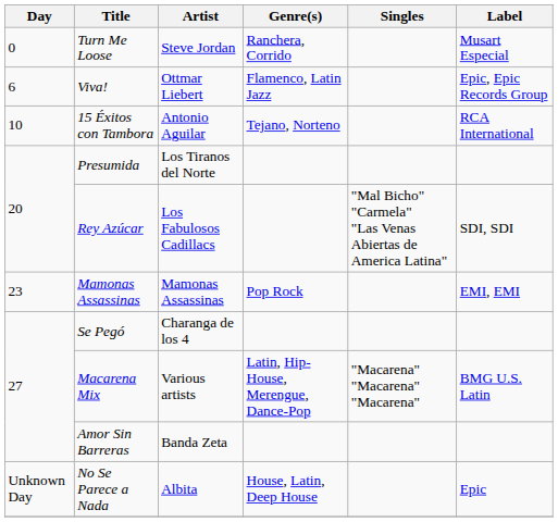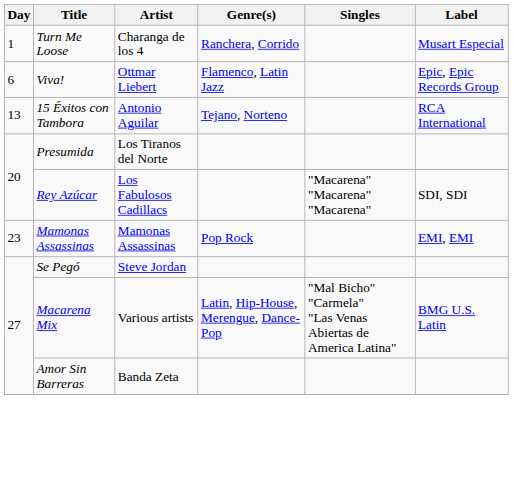 <table class="wikitable sortable" style="text-align: left;">
 <tr>
 <th>Day</th>
 <th>Title</th>
 <th>Artist</th>
 <th>Genre(s)</th>
 <th>Singles</th>
 <th>Label</th>
 </tr>
 <tr>
-<td>0</td>
+<td>1</td>
 <td><em>Turn Me Loose</em></td>
-<td><a href='#'>Steve Jordan</a></td>
+<td>Charanga de los 4</td>
 <td><a href='#'>Ranchera</a>, <a href='#'>Corrido</a></td>
 <td></td>
 <td><a href='#'>Musart Especial</a></td>
 </tr>
 <tr>
 <td>6</td>
 <td><em>Viva!</em></td>
 <td><a href='#'>Ottmar Liebert</a></td>
 <td><a href='#'>Flamenco</a>, <a href='#'>Latin Jazz</a></td>
 <td></td>
 <td><a href='#'>Epic</a>, <a href='#'>Epic Records Group</a></td>
 </tr>
 <tr>
-<td>10</td>
+<td>13</td>
 <td><em>15 Éxitos con Tambora</em></td>
 <td><a href='#'>Antonio Aguilar</a></td>
 <td><a href='#'>Tejano</a>, <a href='#'>Norteno</a></td>
 <td></td>
 <td><a href='#'>RCA International</a></td>
 </tr>
 <tr>
 <td rowspan="2">20</td>
 <td><em>Presumida</em></td>
 <td>Los Tiranos del Norte</td>
 <td></td>
 <td></td>
 <td></td>
 </tr>
 <tr>
 <td><em><a href='#'>Rey Azúcar</a></em></td>
 <td><a href='#'>Los Fabulosos Cadillacs</a></td>
 <td></td>
-<td>"Mal Bicho"<br>"Carmela"<br>"Las Venas Abiertas de America Latina"</td>
+<td>"Macarena"<br>"Macarena"<br>"Macarena"</td>
 <td>SDI, SDI</td>
 </tr>
 <tr>
 <td>23</td>
 <td><em><a href='#'>Mamonas Assassinas</a></em></td>
 <td><a href='#'>Mamonas Assassinas</a></td>
 <td><a href='#'>Pop Rock</a></td>
 <td></td>
 <td><a href='#'>EMI</a>, <a href='#'>EMI</a></td>
 </tr>
 <tr>
 <td rowspan="3">27</td>
 <td><em>Se Pegó</em></td>
-<td>Charanga de los 4</td>
+<td><a href='#'>Steve Jordan</a></td>
 <td></td>
 <td></td>
 <td></td>
 </tr>
 <tr>
 <td><em><a href='#'>Macarena Mix</a></em></td>
 <td>Various artists</td>
 <td><a href='#'>Latin</a>, <a href='#'>Hip-House</a>, <a href='#'>Merengue</a>, <a href='#'>Dance-Pop</a></td>
-<td>"Macarena"<br>"Macarena"<br>"Macarena"</td>
+<td>"Mal Bicho"<br>"Carmela"<br>"Las Venas Abiertas de America Latina"</td>
 <td><a href='#'>BMG U.S. Latin</a></td>
 </tr>
 <tr>
 <td><em>Amor Sin Barreras</em></td>
 <td>Banda Zeta</td>
 <td></td>
 <td></td>
 <td></td>
 </tr>
 <tr>
-<td>Unknown Day</td>
-<td><em>No Se Parece a Nada</em></td>
-<td><a href='#'>Albita</a></td>
-<td><a href='#'>House</a>, <a href='#'>Latin</a>, <a href='#'>Deep House</a></td>
-<td></td>
-<td><a href='#'>Epic</a></td>
-</tr>
-<tr>
 </tr>
 </table>
